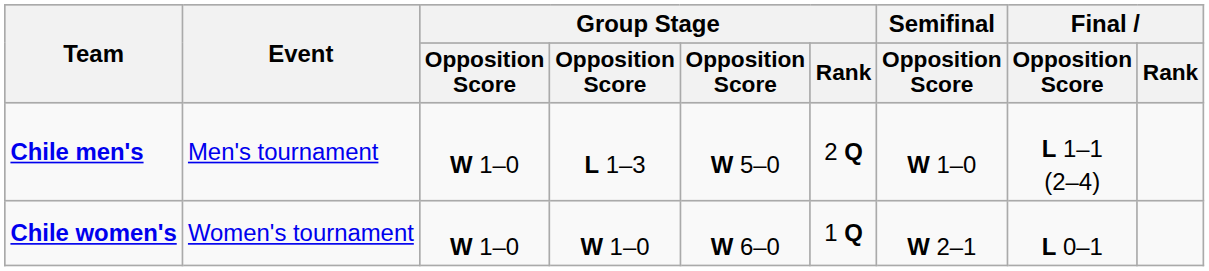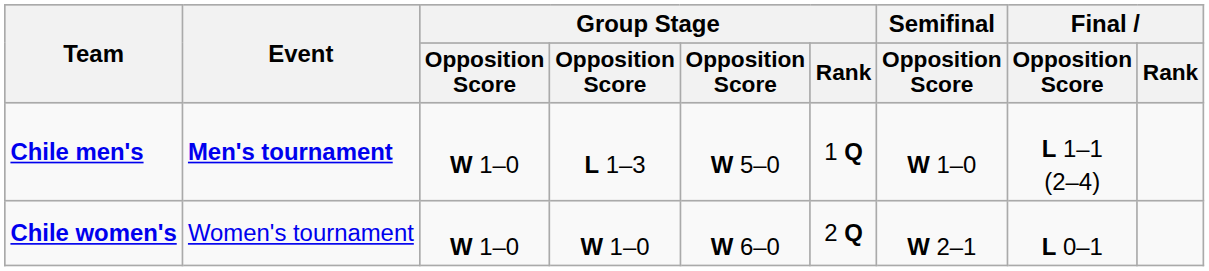 <table class=wikitable style=font-size:90%;text-align:center>
 <tr>
 <th rowspan=2>Team</th>
 <th rowspan=2>Event</th>
 <th colspan=4>Group Stage</th>
 <th>Semifinal</th>
 <th colspan=2>Final / </th>
 </tr>
 <tr style=font-size:95%>
 <th>Opposition<br>Score</th>
 <th>Opposition<br>Score</th>
 <th>Opposition<br>Score</th>
 <th>Rank</th>
 <th>Opposition<br>Score</th>
 <th>Opposition<br>Score</th>
 <th>Rank</th>
 </tr>
 <tr align=center>
 <td style="text-align:left"><strong><a href='#'>Chile men's</a></strong></td>
-<td style="text-align:left"><a href='#'>Men's tournament</a></td>
+<td style="text-align:left"><strong><a href='#'>Men's tournament</a></strong></td>
 <td><br><strong>W</strong> 1–0</td>
 <td><br><strong>L</strong> 1–3</td>
 <td><br><strong>W</strong> 5–0</td>
-<td>2 <strong>Q</strong></td>
+<td>1 <strong>Q</strong></td>
 <td><br><strong>W</strong> 1–0</td>
 <td><br><strong>L</strong> 1–1 <br>(2–4<sup></sup>)</td>
 <td></td>
 </tr>
 <tr align=center>
 <td style="text-align:left"><strong><a href='#'>Chile women's</a></strong></td>
 <td style="text-align:left"><a href='#'>Women's tournament</a></td>
 <td><br><strong>W</strong> 1–0</td>
 <td><br><strong>W</strong> 1–0</td>
 <td><br><strong>W</strong> 6–0</td>
-<td>1 <strong>Q</strong></td>
+<td>2 <strong>Q</strong></td>
 <td><br><strong>W</strong> 2–1</td>
 <td><br><strong>L</strong> 0–1</td>
 <td></td>
 </tr>
 </table>
